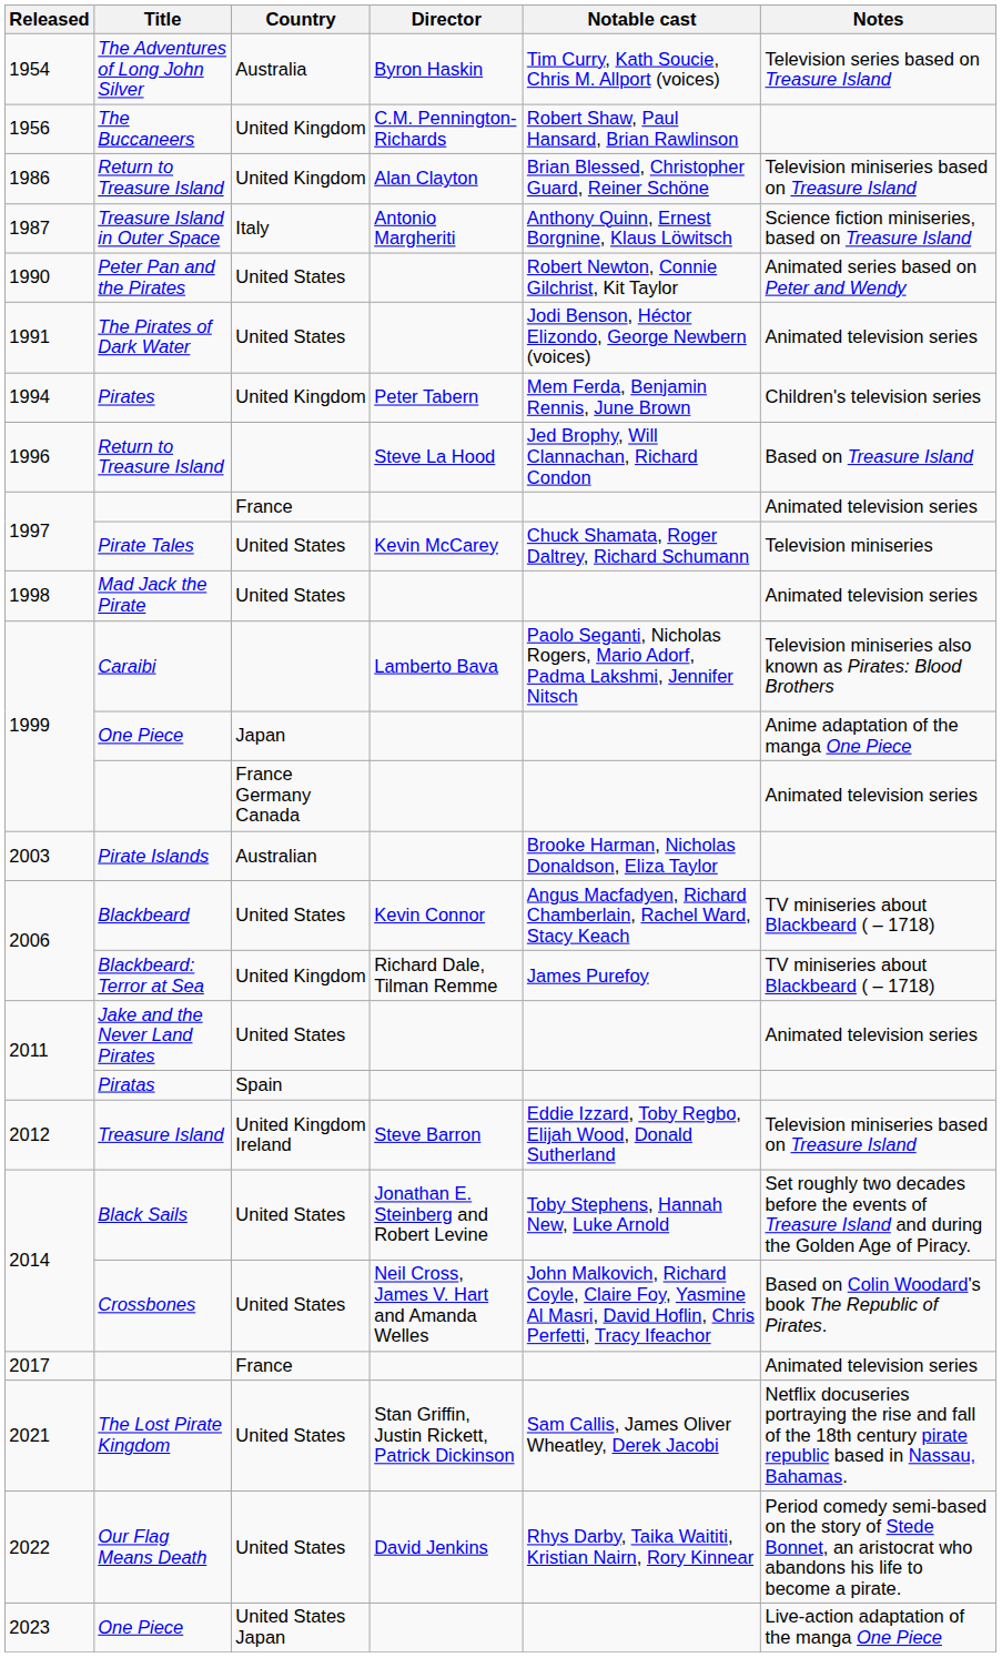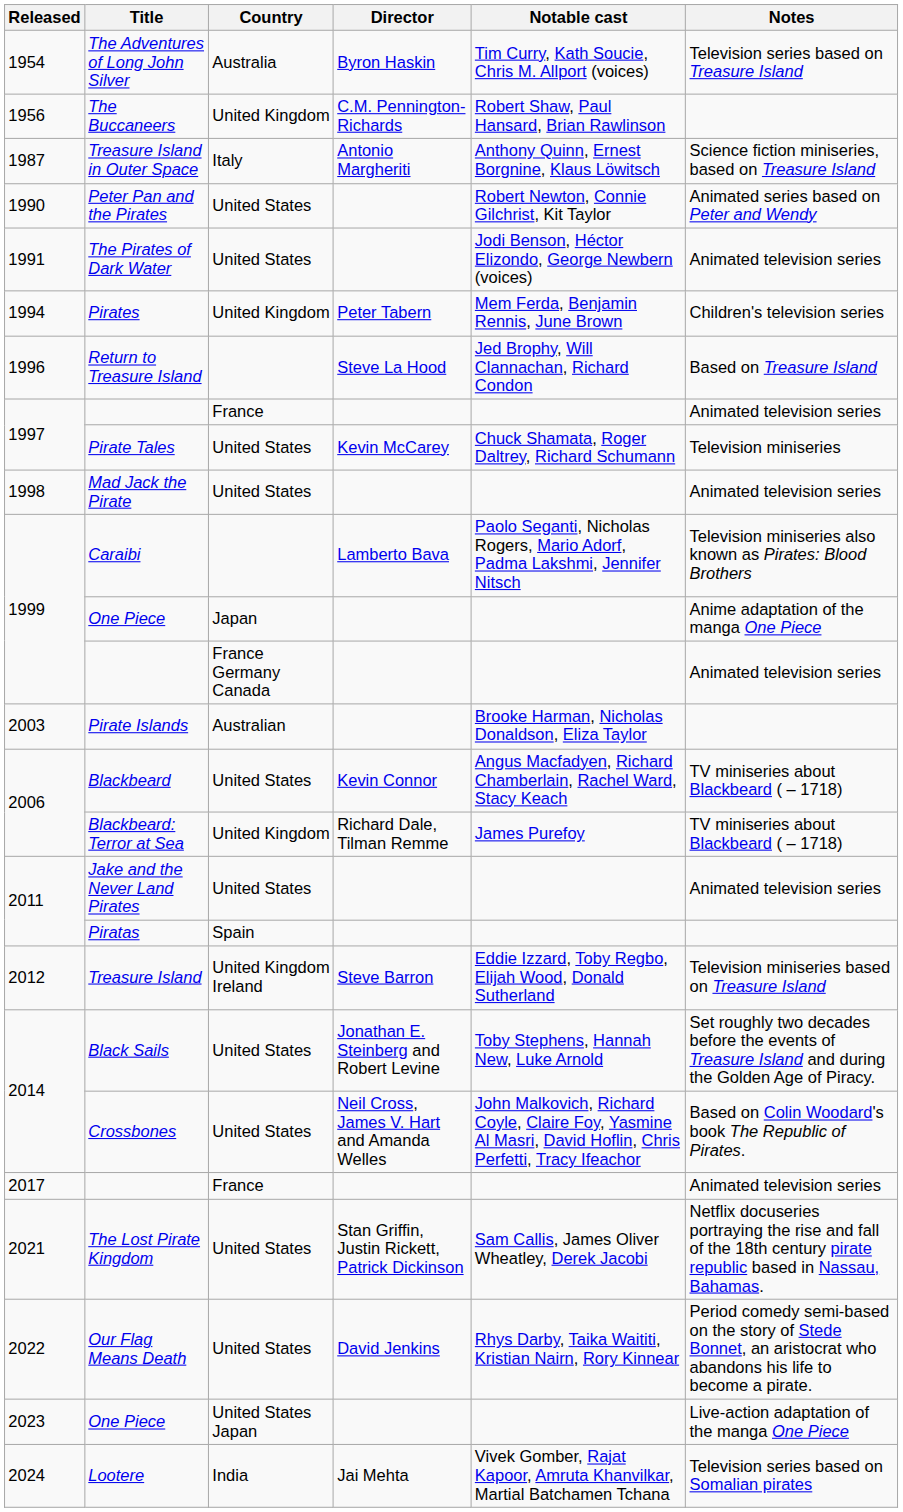 <table class="wikitable sortable">
 <tr>
 <th>Released</th>
 <th>Title</th>
 <th>Country</th>
 <th>Director</th>
 <th>Notable cast</th>
 <th>Notes</th>
 </tr>
 <tr>
 <td>1954</td>
 <td><em><a href='#'>The Adventures of Long John Silver</a></em></td>
 <td>Australia</td>
 <td><a href='#'>Byron Haskin</a></td>
 <td><a href='#'>Tim Curry</a>, <a href='#'>Kath Soucie</a>, <a href='#'>Chris M. Allport</a> (voices)</td>
 <td>Television series based on <em><a href='#'>Treasure Island</a></em></td>
 </tr>
 <tr>
 <td>1956</td>
 <td><em><a href='#'>The Buccaneers</a></em></td>
 <td>United Kingdom</td>
 <td><a href='#'>C.M. Pennington-Richards</a></td>
 <td><a href='#'>Robert Shaw</a>, <a href='#'>Paul Hansard</a>, <a href='#'>Brian Rawlinson</a></td>
 <td></td>
-</tr>
-<tr>
-<td>1986</td>
-<td><em><a href='#'>Return to Treasure Island</a></em></td>
-<td>United Kingdom</td>
-<td><a href='#'>Alan Clayton</a></td>
-<td><a href='#'>Brian Blessed</a>, <a href='#'>Christopher Guard</a>, <a href='#'>Reiner Schöne</a></td>
-<td>Television miniseries based on <em><a href='#'>Treasure Island</a></em></td>
 </tr>
 <tr>
 <td>1987</td>
 <td><em><a href='#'>Treasure Island in Outer Space</a></em></td>
 <td>Italy</td>
 <td><a href='#'>Antonio Margheriti</a></td>
 <td><a href='#'>Anthony Quinn</a>, <a href='#'>Ernest Borgnine</a>, <a href='#'>Klaus Löwitsch</a></td>
 <td>Science fiction miniseries, based on <em><a href='#'>Treasure Island</a></em></td>
 </tr>
 <tr>
 <td>1990</td>
 <td><em><a href='#'>Peter Pan and the Pirates</a></em></td>
 <td>United States</td>
 <td></td>
 <td><a href='#'>Robert Newton</a>, <a href='#'>Connie Gilchrist</a>, Kit Taylor</td>
 <td>Animated series based on <em><a href='#'>Peter and Wendy</a></em></td>
 </tr>
 <tr>
 <td>1991</td>
 <td><em><a href='#'>The Pirates of Dark Water</a></em></td>
 <td>United States</td>
 <td></td>
 <td><a href='#'>Jodi Benson</a>, <a href='#'>Héctor Elizondo</a>, <a href='#'>George Newbern</a> (voices)</td>
 <td>Animated television series</td>
 </tr>
 <tr>
 <td>1994</td>
 <td><em><a href='#'>Pirates</a></em></td>
 <td>United Kingdom</td>
 <td><a href='#'>Peter Tabern</a></td>
 <td><a href='#'>Mem Ferda</a>, <a href='#'>Benjamin Rennis</a>, <a href='#'>June Brown</a></td>
 <td>Children's television series</td>
 </tr>
 <tr>
 <td>1996</td>
 <td><em><a href='#'>Return to Treasure Island</a></em></td>
 <td></td>
 <td><a href='#'>Steve La Hood</a></td>
 <td><a href='#'>Jed Brophy</a>, <a href='#'>Will Clannachan</a>, <a href='#'>Richard Condon</a></td>
 <td>Based on <em><a href='#'>Treasure Island</a></em></td>
 </tr>
 <tr>
 <td rowspan="2">1997</td>
 <td><em></em></td>
 <td>France</td>
 <td></td>
 <td></td>
 <td>Animated television series</td>
 </tr>
 <tr>
 <td><em><a href='#'>Pirate Tales</a></em></td>
 <td>United States</td>
 <td><a href='#'>Kevin McCarey</a></td>
 <td><a href='#'>Chuck Shamata</a>, <a href='#'>Roger Daltrey</a>, <a href='#'>Richard Schumann</a></td>
 <td>Television miniseries</td>
 </tr>
 <tr>
 <td>1998</td>
 <td><em><a href='#'>Mad Jack the Pirate</a></em></td>
 <td>United States</td>
 <td></td>
 <td></td>
 <td>Animated television series</td>
 </tr>
 <tr>
 <td rowspan="3">1999</td>
 <td><em><a href='#'>Caraibi</a></em></td>
 <td></td>
 <td><a href='#'>Lamberto Bava</a></td>
 <td><a href='#'>Paolo Seganti</a>, Nicholas Rogers, <a href='#'>Mario Adorf</a>, <a href='#'>Padma Lakshmi</a>, <a href='#'>Jennifer Nitsch</a></td>
 <td>Television miniseries also known as <em>Pirates: Blood Brothers</em></td>
 </tr>
 <tr>
 <td><em><a href='#'>One Piece</a></em></td>
 <td>Japan</td>
 <td></td>
 <td></td>
 <td>Anime adaptation of the manga <em><a href='#'>One Piece</a></em></td>
 </tr>
 <tr>
 <td><em></em></td>
 <td>France<br>Germany<br>Canada</td>
 <td></td>
 <td></td>
 <td>Animated television series</td>
 </tr>
 <tr>
 <td>2003</td>
 <td><em><a href='#'>Pirate Islands</a></em></td>
 <td>Australian</td>
 <td></td>
 <td><a href='#'>Brooke Harman</a>, <a href='#'>Nicholas Donaldson</a>, <a href='#'>Eliza Taylor</a></td>
 <td></td>
 </tr>
 <tr>
 <td rowspan="2">2006</td>
 <td><em><a href='#'>Blackbeard</a></em></td>
 <td>United States</td>
 <td><a href='#'>Kevin Connor</a></td>
 <td><a href='#'>Angus Macfadyen</a>, <a href='#'>Richard Chamberlain</a>, <a href='#'>Rachel Ward</a>, <a href='#'>Stacy Keach</a></td>
 <td>TV miniseries about <a href='#'>Blackbeard</a> ( – 1718)</td>
 </tr>
 <tr>
 <td><em><a href='#'>Blackbeard: Terror at Sea</a></em></td>
 <td>United Kingdom</td>
 <td>Richard Dale, Tilman Remme</td>
 <td><a href='#'>James Purefoy</a></td>
 <td>TV miniseries about <a href='#'>Blackbeard</a> ( – 1718)</td>
 </tr>
 <tr>
 <td rowspan="2">2011</td>
 <td><em><a href='#'>Jake and the Never Land Pirates</a></em></td>
 <td>United States</td>
 <td></td>
 <td></td>
 <td>Animated television series</td>
 </tr>
 <tr>
 <td><em><a href='#'>Piratas</a></em></td>
 <td>Spain</td>
 <td></td>
 <td></td>
 <td></td>
 </tr>
 <tr>
 <td>2012</td>
 <td><em><a href='#'>Treasure Island</a></em></td>
 <td>United Kingdom<br>Ireland</td>
 <td><a href='#'>Steve Barron</a></td>
 <td><a href='#'>Eddie Izzard</a>, <a href='#'>Toby Regbo</a>, <a href='#'>Elijah Wood</a>, <a href='#'>Donald Sutherland</a></td>
 <td>Television miniseries based on <em><a href='#'>Treasure Island</a></em></td>
 </tr>
 <tr>
 <td rowspan="2">2014</td>
 <td><em><a href='#'>Black Sails</a></em></td>
 <td>United States</td>
 <td><a href='#'>Jonathan E. Steinberg</a> and Robert Levine</td>
 <td><a href='#'>Toby Stephens</a>, <a href='#'>Hannah New</a>, <a href='#'>Luke Arnold</a></td>
 <td>Set roughly two decades before the events of <em><a href='#'>Treasure Island</a></em> and during the Golden Age of Piracy.</td>
 </tr>
 <tr>
 <td><em><a href='#'>Crossbones</a></em></td>
 <td>United States</td>
 <td><a href='#'>Neil Cross</a>, <a href='#'>James V. Hart</a> and Amanda Welles</td>
 <td><a href='#'>John Malkovich</a>, <a href='#'>Richard Coyle</a>, <a href='#'>Claire Foy</a>, <a href='#'>Yasmine Al Masri</a>, <a href='#'>David Hoflin</a>, <a href='#'>Chris Perfetti</a>, <a href='#'>Tracy Ifeachor</a></td>
 <td>Based on <a href='#'>Colin Woodard</a>'s book <em>The Republic of Pirates</em>.</td>
 </tr>
 <tr>
 <td>2017</td>
 <td><em></em></td>
 <td>France</td>
 <td></td>
 <td></td>
 <td>Animated television series</td>
 </tr>
 <tr>
 <td>2021</td>
 <td><em><a href='#'>The Lost Pirate Kingdom</a></em></td>
 <td>United States</td>
 <td>Stan Griffin, Justin Rickett, <a href='#'>Patrick Dickinson</a></td>
 <td><a href='#'>Sam Callis</a>, James Oliver Wheatley, <a href='#'>Derek Jacobi</a></td>
 <td>Netflix docuseries portraying the rise and fall of the 18th century <a href='#'>pirate republic</a> based in <a href='#'>Nassau, Bahamas</a>.</td>
 </tr>
 <tr>
 <td>2022</td>
 <td><em><a href='#'>Our Flag Means Death</a></em></td>
 <td>United States</td>
 <td><a href='#'>David Jenkins</a></td>
 <td><a href='#'>Rhys Darby</a>, <a href='#'>Taika Waititi</a>, <a href='#'>Kristian Nairn</a>, <a href='#'>Rory Kinnear</a></td>
 <td>Period comedy semi-based on the story of <a href='#'>Stede Bonnet</a>, an aristocrat who abandons his life to become a pirate.</td>
 </tr>
 <tr>
 <td>2023</td>
 <td><em><a href='#'>One Piece</a></em></td>
 <td>United States<br>Japan</td>
 <td></td>
 <td></td>
 <td>Live-action adaptation of the manga <em><a href='#'>One Piece</a></em></td>
 </tr>
+<tr>
+<td>2024</td>
+<td><em><a href='#'>Lootere</a></em></td>
+<td>India</td>
+<td>Jai Mehta</td>
+<td>Vivek Gomber, <a href='#'>Rajat Kapoor</a>, <a href='#'>Amruta Khanvilkar</a>, Martial Batchamen Tchana</td>
+<td>Television series based on <a href='#'>Somalian pirates</a></td>
+</tr>
 </table>
